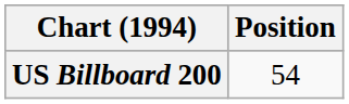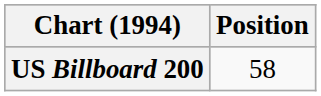 <table class="wikitable plainrowheaders" style="text-align:center">
 <tr>
 <th scope="col">Chart (1994)</th>
 <th scope="col">Position</th>
 </tr>
 <tr>
 <th scope="row">US <em>Billboard</em> 200</th>
-<td>54</td>
+<td>58</td>
 </tr>
 </table>
